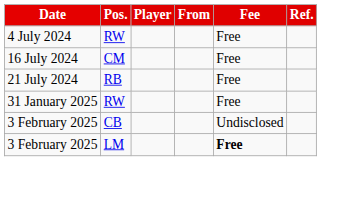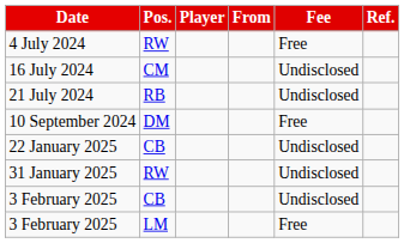 <table class="wikitable plainrowheaders sortable">
 <tr>
 <th style="background:#E50000; color:#FFFFFF;">Date</th>
 <th style="background:#E00000; color:#FFFFFF;">Pos.</th>
 <th style="background:#E00000; color:#FFFFFF;">Player</th>
 <th style="background:#E00000; color:#FFFFFF;">From</th>
 <th style="background:#E00000; color:#FFFFFF;">Fee</th>
 <th style="background:#E00000; color:#FFFFFF;">Ref.</th>
 </tr>
 <tr>
 <td>4 July 2024</td>
 <td><a href='#'>RW</a></td>
 <td></td>
 <td></td>
 <td>Free</td>
 <td></td>
 </tr>
 <tr>
 <td>16 July 2024</td>
 <td><a href='#'>CM</a></td>
 <td></td>
 <td></td>
-<td>Free</td>
+<td>Undisclosed</td>
 <td></td>
 </tr>
 <tr>
 <td>21 July 2024</td>
 <td><a href='#'>RB</a></td>
 <td></td>
 <td></td>
+<td>Undisclosed</td>
+<td></td>
+</tr>
+<tr>
+<td>10 September 2024</td>
+<td><a href='#'>DM</a></td>
+<td></td>
+<td></td>
 <td>Free</td>
+<td></td>
+</tr>
+<tr>
+<td>22 January 2025</td>
+<td><a href='#'>CB</a></td>
+<td></td>
+<td></td>
+<td>Undisclosed</td>
 <td></td>
 </tr>
 <tr>
 <td>31 January 2025</td>
 <td><a href='#'>RW</a></td>
 <td></td>
 <td></td>
-<td>Free</td>
+<td>Undisclosed</td>
 <td></td>
 </tr>
 <tr>
 <td>3 February 2025</td>
 <td><a href='#'>CB</a></td>
 <td></td>
 <td></td>
 <td>Undisclosed</td>
 <td></td>
 </tr>
 <tr>
 <td>3 February 2025</td>
 <td><a href='#'>LM</a></td>
 <td></td>
 <td></td>
-<td><strong>Free</strong></td>
+<td>Free</td>
 <td></td>
 </tr>
 </table>
